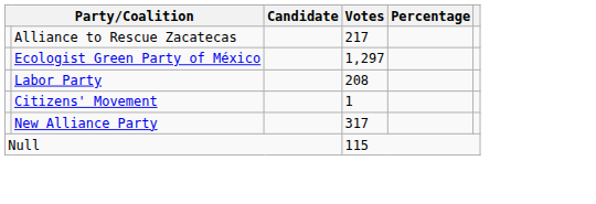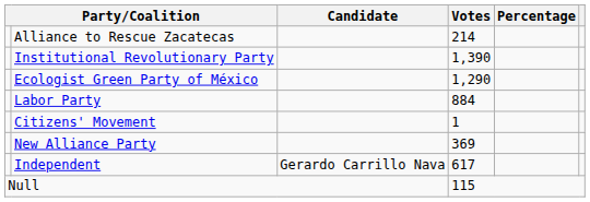 <table class="wikitable">
 <tr>
 <th colspan="2"><strong>Party/Coalition</strong></th>
 <th><strong>Candidate</strong></th>
 <th><strong>Votes</strong></th>
 <th><strong>Percentage</strong></th>
 <th></th>
 </tr>
 <tr>
 <td></td>
 <td>Alliance to Rescue Zacatecas</td>
 <td></td>
-<td>217</td>
+<td>214</td>
+<td></td>
+<td></td>
+</tr>
+<tr>
+<td></td>
+<td><a href='#'>Institutional Revolutionary Party</a></td>
+<td></td>
+<td>1,390</td>
 <td></td>
 <td></td>
 </tr>
 <tr>
 <td></td>
 <td><a href='#'>Ecologist Green Party of México</a></td>
 <td></td>
-<td>1,297</td>
+<td>1,290</td>
 <td></td>
 <td></td>
 </tr>
 <tr>
 <td></td>
 <td><a href='#'>Labor Party</a></td>
 <td></td>
-<td>208</td>
+<td>884</td>
 <td></td>
 <td></td>
 </tr>
 <tr>
 <td></td>
 <td><a href='#'>Citizens' Movement</a></td>
 <td></td>
 <td>1</td>
 <td></td>
 </tr>
 <tr>
 <td></td>
 <td><a href='#'>New Alliance Party</a></td>
 <td></td>
-<td>317</td>
+<td>369</td>
+<td></td>
+<td></td>
+</tr>
+<tr>
+<td></td>
+<td><a href='#'>Independent</a></td>
+<td>Gerardo Carrillo Nava</td>
+<td>617</td>
 <td></td>
 <td></td>
 </tr>
 <tr>
 <td colspan="3">Null</td>
 <td colspan="3">115</td>
 </tr>
 </table>
